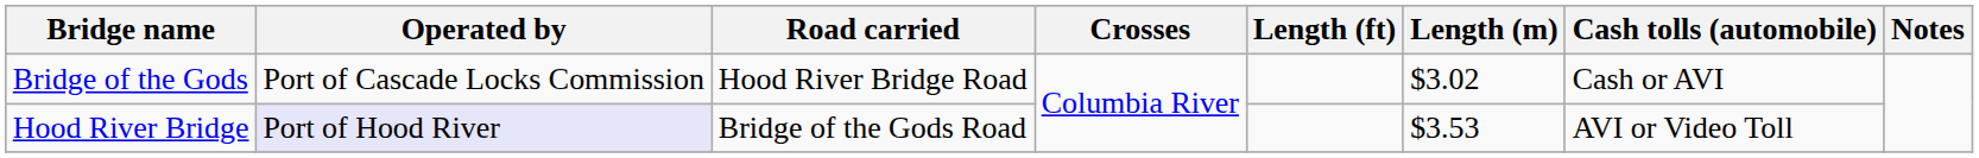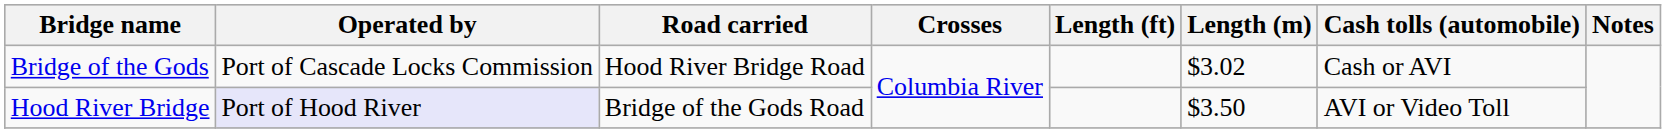 <table class=wikitable>
 <tr>
 <th scope=col>Bridge name</th>
 <th scope=col>Operated by</th>
 <th scope=col>Road carried</th>
 <th scope=col>Crosses</th>
 <th scope=col>Length (ft)</th>
 <th scope=col>Length (m)</th>
 <th scope=col>Cash tolls (automobile)</th>
 <th scope=col>Notes</th>
 </tr>
 <tr>
 <td><a href='#'>Bridge of the Gods</a></td>
 <td>Port of Cascade Locks Commission</td>
 <td>Hood River Bridge Road</td>
 <td rowspan="2"><a href='#'>Columbia River</a></td>
 <td></td>
 <td>$3.02</td>
 <td>Cash or AVI</td>
 </tr>
 <tr>
 <td><a href='#'>Hood River Bridge</a></td>
 <td style="background: lavender;">Port of Hood River</td>
 <td>Bridge of the Gods Road</td>
 <td></td>
-<td>$3.53</td>
+<td>$3.50</td>
 <td>AVI or Video Toll</td>
 </tr>
 </table>
